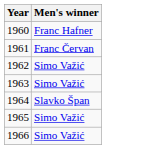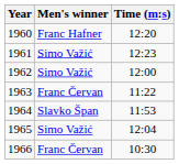 <table class="wikitable" style="text-align:center">
 <tr>
 <th>Year</th>
 <th>Men's winner</th>
+<th>Time (<a href='#'>m</a>:<a href='#'>s</a>)</th>
 </tr>
 <tr>
 <td>1960</td>
 <td align=left><a href='#'>Franc Hafner</a></td>
+<td>12:20</td>
 </tr>
 <tr>
 <td>1961</td>
-<td align=left><a href='#'>Franc Červan</a></td>
+<td align=left><a href='#'>Simo Važić</a></td>
+<td>12:23</td>
 </tr>
 <tr>
 <td>1962</td>
 <td align=left><a href='#'>Simo Važić</a></td>
+<td>12:00</td>
 </tr>
 <tr>
 <td>1963</td>
-<td align=left><a href='#'>Simo Važić</a></td>
+<td align=left><a href='#'>Franc Červan</a></td>
+<td>11:22</td>
 </tr>
 <tr>
 <td>1964</td>
 <td align=left><a href='#'>Slavko Špan</a></td>
+<td>11:53</td>
 </tr>
 <tr>
 <td>1965</td>
 <td align=left><a href='#'>Simo Važić</a></td>
+<td>12:04</td>
 </tr>
 <tr>
 <td>1966</td>
-<td align=left><a href='#'>Simo Važić</a></td>
+<td align=left><a href='#'>Franc Červan</a></td>
+<td>10:30</td>
 </tr>
 </table>
